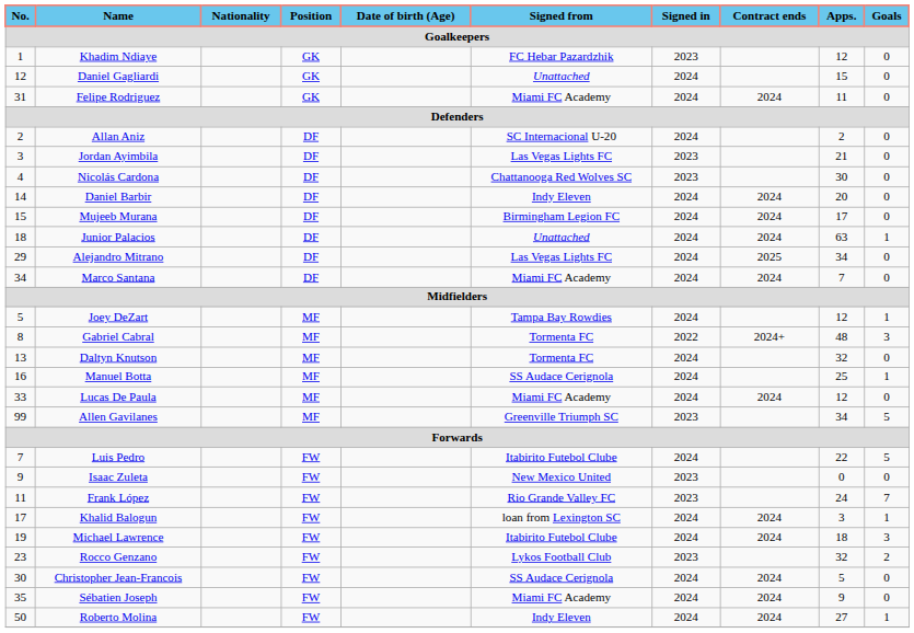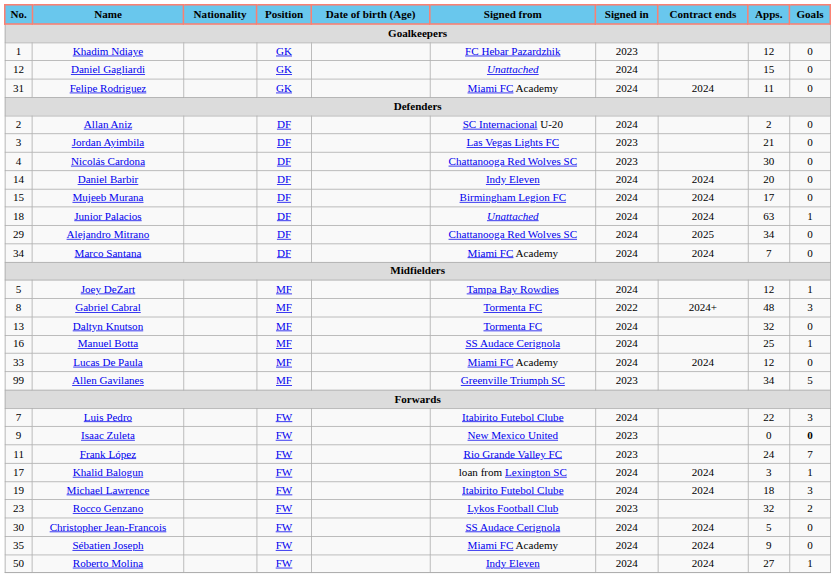 <table class="wikitable"  style="text-align:center; font-size:90%; width:85%;">
 <tr>
 <th style="background:#69C7ED; border:salmon 2px solid;">No.</th>
 <th style="background:#69C7ED; border:salmon 2px solid;">Name</th>
 <th style="background:#69C7ED; border:salmon 2px solid;">Nationality</th>
 <th style="background:#69C7ED; border:salmon 2px solid;">Position</th>
 <th style="background:#69C7ED; border:salmon 2px solid;">Date of birth (Age)</th>
 <th style="background:#69C7ED; border:salmon 2px solid;">Signed from</th>
 <th style="background:#69C7ED; border:salmon 2px solid;">Signed in</th>
 <th style="background:#69C7ED; border:salmon 2px solid;">Contract ends</th>
 <th style="background:#69C7ED; border:salmon 2px solid;">Apps.</th>
 <th style="background:#69C7ED; border:salmon 2px solid;">Goals</th>
 </tr>
 <tr>
 <th colspan="11"  style="background:#dcdcdc; text-align:center;">Goalkeepers</th>
 </tr>
 <tr>
 <td>1</td>
 <td><a href='#'>Khadim Ndiaye</a></td>
 <td></td>
 <td><a href='#'>GK</a></td>
 <td></td>
 <td> <a href='#'>FC Hebar Pazardzhik</a></td>
 <td>2023</td>
 <td></td>
 <td>12</td>
 <td>0</td>
 </tr>
 <tr>
 <td>12</td>
 <td><a href='#'>Daniel Gagliardi</a></td>
 <td></td>
 <td><a href='#'>GK</a></td>
 <td></td>
 <td><em><a href='#'>Unattached</a></em></td>
 <td>2024</td>
 <td></td>
 <td>15</td>
 <td>0</td>
 </tr>
 <tr>
 <td>31</td>
 <td><a href='#'>Felipe Rodriguez</a></td>
 <td></td>
 <td><a href='#'>GK</a></td>
 <td></td>
 <td><a href='#'>Miami FC</a> Academy</td>
 <td>2024</td>
 <td>2024</td>
 <td>11</td>
 <td>0</td>
 </tr>
 <tr>
 <th colspan="11"  style="background:#dcdcdc; text-align:center;">Defenders</th>
 </tr>
 <tr>
 <td>2</td>
 <td><a href='#'>Allan Aniz</a></td>
 <td></td>
 <td><a href='#'>DF</a></td>
 <td></td>
 <td> <a href='#'>SC Internacional</a> U-20</td>
 <td>2024</td>
 <td></td>
 <td>2</td>
 <td>0</td>
 </tr>
 <tr>
 <td>3</td>
 <td><a href='#'>Jordan Ayimbila</a></td>
 <td></td>
 <td><a href='#'>DF</a></td>
 <td></td>
 <td><a href='#'>Las Vegas Lights FC</a></td>
 <td>2023</td>
 <td></td>
 <td>21</td>
 <td>0</td>
 </tr>
 <tr>
 <td>4</td>
 <td><a href='#'>Nicolás Cardona</a></td>
 <td></td>
 <td><a href='#'>DF</a></td>
 <td></td>
 <td><a href='#'>Chattanooga Red Wolves SC</a></td>
 <td>2023</td>
 <td></td>
 <td>30</td>
 <td>0</td>
 </tr>
 <tr>
 <td>14</td>
 <td><a href='#'>Daniel Barbir</a></td>
 <td></td>
 <td><a href='#'>DF</a></td>
 <td></td>
 <td><a href='#'>Indy Eleven</a></td>
 <td>2024</td>
 <td>2024</td>
 <td>20</td>
 <td>0</td>
 </tr>
 <tr>
 <td>15</td>
 <td><a href='#'>Mujeeb Murana</a></td>
 <td></td>
 <td><a href='#'>DF</a></td>
 <td></td>
 <td><a href='#'>Birmingham Legion FC</a></td>
 <td>2024</td>
 <td>2024</td>
 <td>17</td>
 <td>0</td>
 </tr>
 <tr>
 <td>18</td>
 <td><a href='#'>Junior Palacios</a></td>
 <td></td>
 <td><a href='#'>DF</a></td>
 <td></td>
 <td><em><a href='#'>Unattached</a></em></td>
 <td>2024</td>
 <td>2024</td>
 <td>63</td>
 <td>1</td>
 </tr>
 <tr>
 <td>29</td>
 <td><a href='#'>Alejandro Mitrano</a></td>
 <td></td>
 <td><a href='#'>DF</a></td>
 <td></td>
-<td><a href='#'>Las Vegas Lights FC</a></td>
+<td><a href='#'>Chattanooga Red Wolves SC</a></td>
 <td>2024</td>
 <td>2025</td>
 <td>34</td>
 <td>0</td>
 </tr>
 <tr>
 <td>34</td>
 <td><a href='#'>Marco Santana</a></td>
 <td></td>
 <td><a href='#'>DF</a></td>
 <td></td>
 <td><a href='#'>Miami FC</a> Academy</td>
 <td>2024</td>
 <td>2024</td>
 <td>7</td>
 <td>0</td>
 </tr>
 <tr>
 <th colspan="11"  style="background:#dcdcdc; text-align:center;">Midfielders</th>
 </tr>
 <tr>
 <td>5</td>
 <td><a href='#'>Joey DeZart</a></td>
 <td></td>
 <td><a href='#'>MF</a></td>
 <td></td>
 <td><a href='#'>Tampa Bay Rowdies</a></td>
 <td>2024</td>
 <td></td>
 <td>12</td>
 <td>1</td>
 </tr>
 <tr>
 <td>8</td>
 <td><a href='#'>Gabriel Cabral</a></td>
 <td></td>
 <td><a href='#'>MF</a></td>
 <td></td>
 <td><a href='#'>Tormenta FC</a></td>
 <td>2022</td>
 <td>2024+</td>
 <td>48</td>
 <td>3</td>
 </tr>
 <tr>
 <td>13</td>
 <td><a href='#'>Daltyn Knutson</a></td>
 <td></td>
 <td><a href='#'>MF</a></td>
 <td></td>
 <td><a href='#'>Tormenta FC</a></td>
 <td>2024</td>
 <td></td>
 <td>32</td>
 <td>0</td>
 </tr>
 <tr>
 <td>16</td>
 <td><a href='#'>Manuel Botta</a></td>
 <td></td>
 <td><a href='#'>MF</a></td>
 <td></td>
 <td> <a href='#'>SS Audace Cerignola</a></td>
 <td>2024</td>
 <td></td>
 <td>25</td>
 <td>1</td>
 </tr>
 <tr>
 <td>33</td>
 <td><a href='#'>Lucas De Paula</a></td>
 <td></td>
 <td><a href='#'>MF</a></td>
 <td></td>
 <td><a href='#'>Miami FC</a> Academy</td>
 <td>2024</td>
 <td>2024</td>
 <td>12</td>
 <td>0</td>
 </tr>
 <tr>
 <td>99</td>
 <td><a href='#'>Allen Gavilanes</a></td>
 <td></td>
 <td><a href='#'>MF</a></td>
 <td></td>
 <td><a href='#'>Greenville Triumph SC</a></td>
 <td>2023</td>
 <td></td>
 <td>34</td>
 <td>5</td>
 </tr>
 <tr>
 <th colspan="11"  style="background:#dcdcdc; text-align:center;">Forwards</th>
 </tr>
 <tr>
 <td>7</td>
 <td><a href='#'>Luis Pedro</a></td>
 <td></td>
 <td><a href='#'>FW</a></td>
 <td></td>
 <td> <a href='#'>Itabirito Futebol Clube</a></td>
 <td>2024</td>
 <td></td>
 <td>22</td>
-<td>5</td>
+<td>3</td>
 </tr>
 <tr>
 <td>9</td>
 <td><a href='#'>Isaac Zuleta</a></td>
 <td></td>
 <td><a href='#'>FW</a></td>
 <td></td>
 <td><a href='#'>New Mexico United</a></td>
 <td>2023</td>
 <td></td>
 <td>0</td>
-<td>0</td>
+<td><strong>0</strong></td>
 </tr>
 <tr>
 <td>11</td>
 <td><a href='#'>Frank López</a></td>
 <td></td>
 <td><a href='#'>FW</a></td>
 <td></td>
 <td><a href='#'>Rio Grande Valley FC</a></td>
 <td>2023</td>
 <td></td>
 <td>24</td>
 <td>7</td>
 </tr>
 <tr>
 <td>17</td>
 <td><a href='#'>Khalid Balogun</a></td>
 <td></td>
 <td><a href='#'>FW</a></td>
 <td></td>
 <td>loan from <a href='#'>Lexington SC</a></td>
 <td>2024</td>
 <td>2024</td>
 <td>3</td>
 <td>1</td>
 </tr>
 <tr>
 <td>19</td>
 <td><a href='#'>Michael Lawrence</a></td>
 <td></td>
 <td><a href='#'>FW</a></td>
 <td></td>
 <td> <a href='#'>Itabirito Futebol Clube</a></td>
 <td>2024</td>
 <td>2024</td>
 <td>18</td>
 <td>3</td>
 </tr>
 <tr>
 <td>23</td>
 <td><a href='#'>Rocco Genzano</a></td>
 <td></td>
 <td><a href='#'>FW</a></td>
 <td></td>
 <td> <a href='#'>Lykos Football Club</a></td>
 <td>2023</td>
 <td></td>
 <td>32</td>
 <td>2</td>
 </tr>
 <tr>
 <td>30</td>
 <td><a href='#'>Christopher Jean-Francois</a></td>
 <td></td>
 <td><a href='#'>FW</a></td>
 <td></td>
 <td> <a href='#'>SS Audace Cerignola</a></td>
 <td>2024</td>
 <td>2024</td>
 <td>5</td>
 <td>0</td>
 </tr>
 <tr>
 <td>35</td>
 <td><a href='#'>Sébatien Joseph</a></td>
 <td></td>
 <td><a href='#'>FW</a></td>
 <td></td>
 <td><a href='#'>Miami FC</a> Academy</td>
 <td>2024</td>
 <td>2024</td>
 <td>9</td>
 <td>0</td>
 </tr>
 <tr>
 <td>50</td>
 <td><a href='#'>Roberto Molina</a></td>
 <td></td>
 <td><a href='#'>FW</a></td>
 <td></td>
 <td><a href='#'>Indy Eleven</a></td>
 <td>2024</td>
 <td>2024</td>
 <td>27</td>
 <td>1</td>
 </tr>
 <tr>
 </tr>
 </table>
